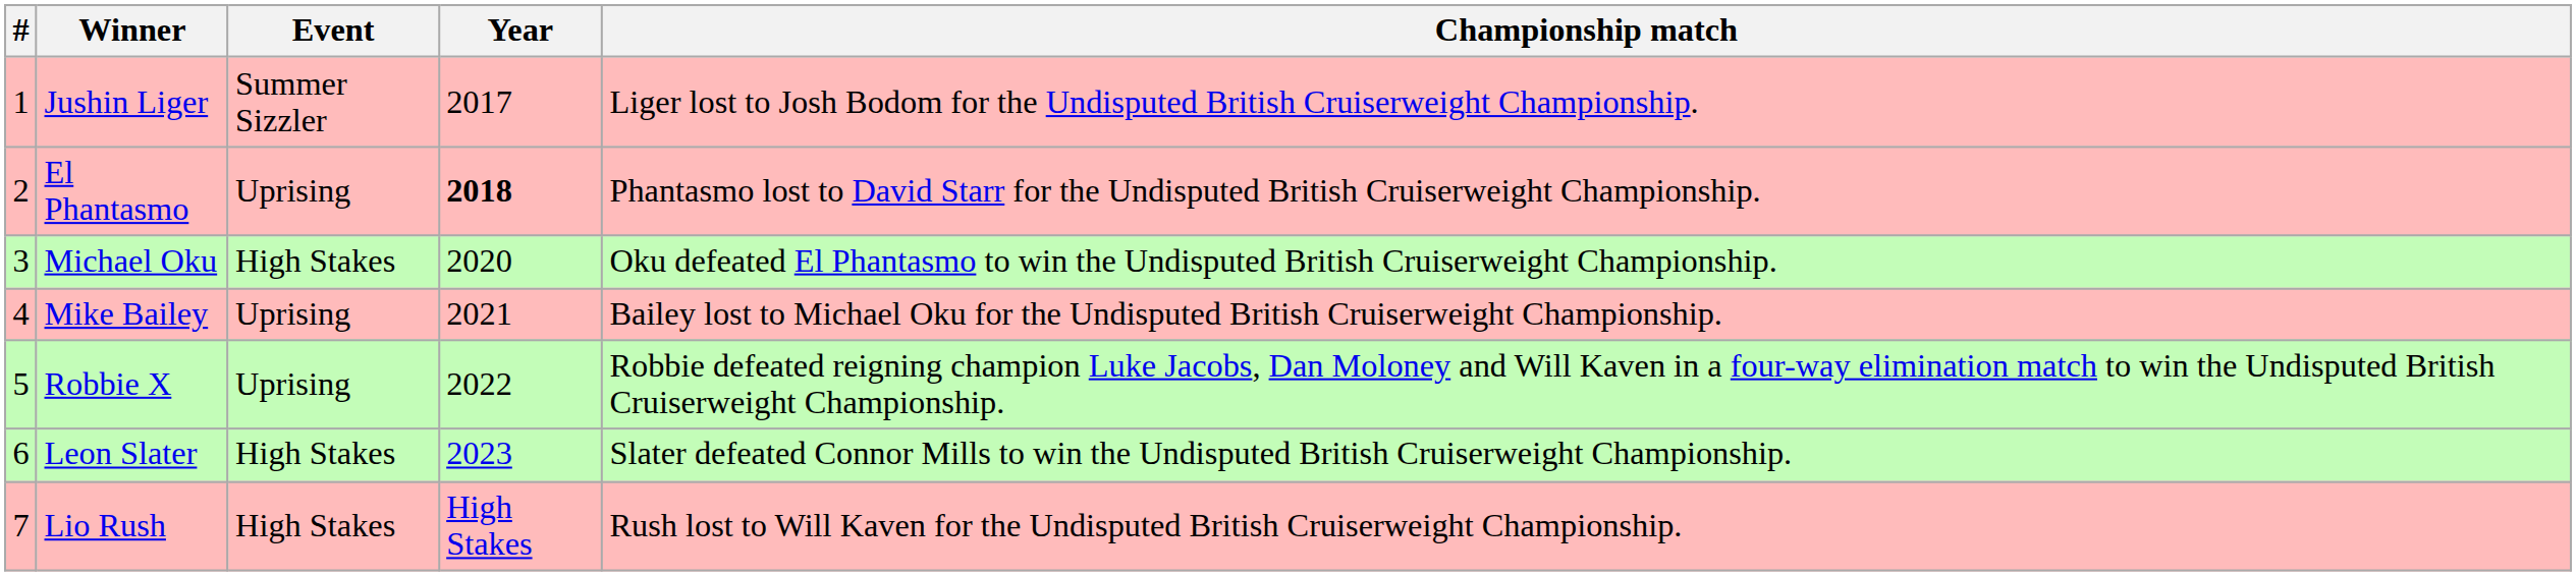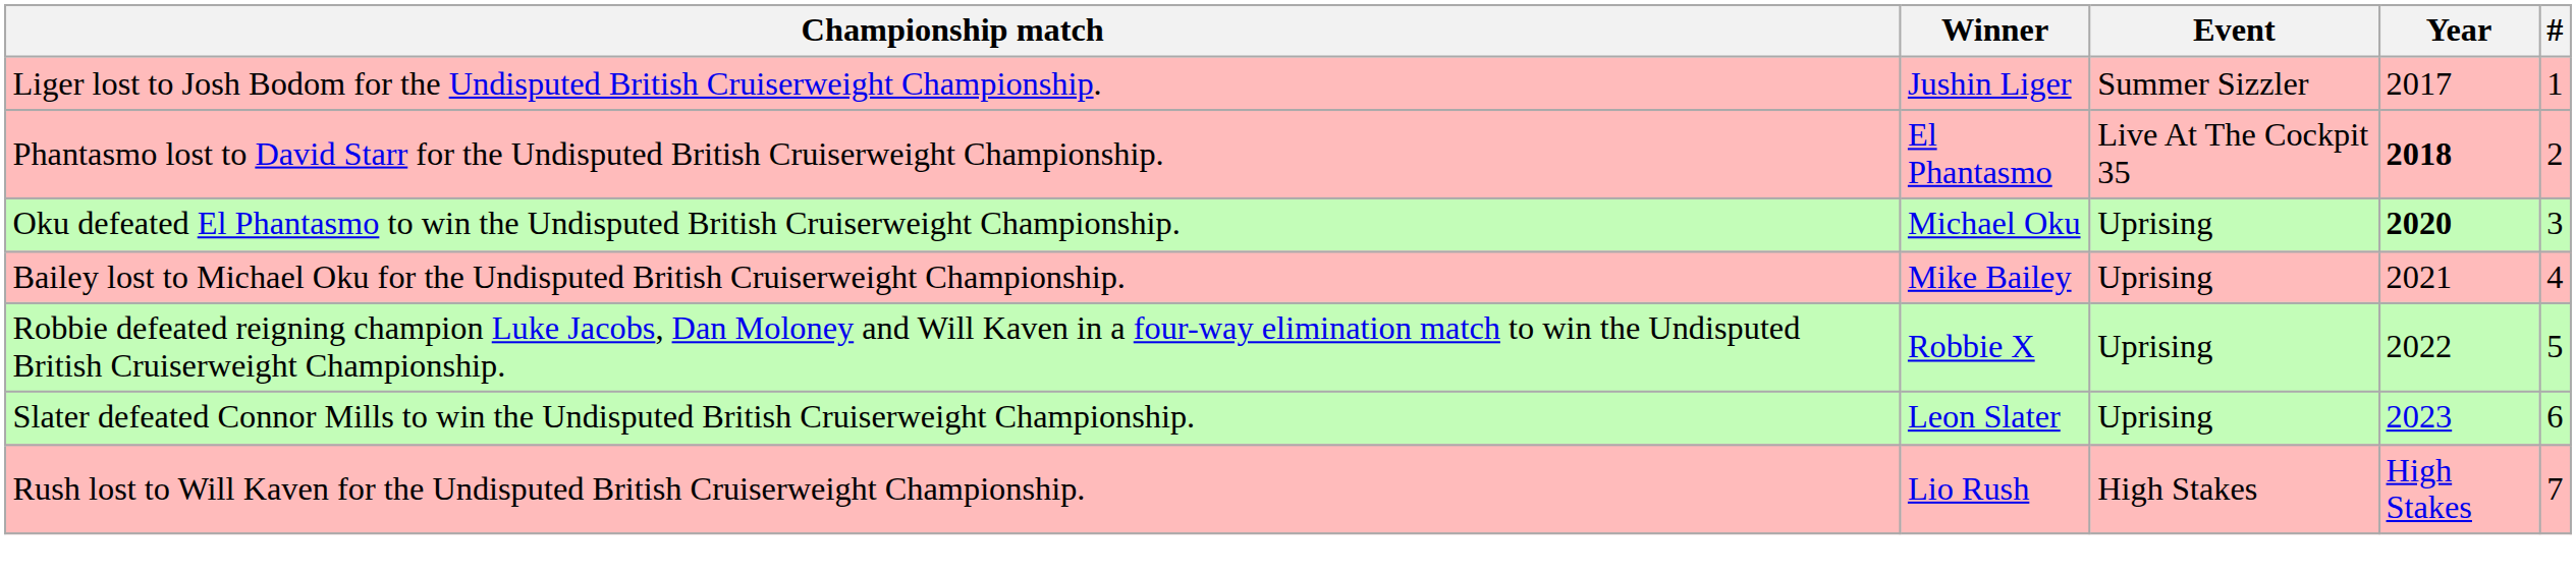 <table class="wikitable plainrowheaders sortable">
 <tr>
-<th>#</th>
+<th>Championship match</th>
 <th>Winner</th>
 <th>Event</th>
 <th>Year</th>
-<th>Championship match</th>
+<th>#</th>
 </tr>
 <tr style="background:#fbb;">
-<td>1</td>
+<td>Liger lost to Josh Bodom for the <a href='#'>Undisputed British Cruiserweight Championship</a>.</td>
 <td><a href='#'>Jushin Liger</a></td>
 <td>Summer Sizzler</td>
 <td>2017</td>
-<td>Liger lost to Josh Bodom for the <a href='#'>Undisputed British Cruiserweight Championship</a>.</td>
+<td>1</td>
 </tr>
 <tr style="background:#fbb;">
+<td>Phantasmo lost to <a href='#'>David Starr</a> for the Undisputed British Cruiserweight Championship.</td>
+<td><a href='#'>El Phantasmo</a></td>
+<td>Live At The Cockpit 35</td>
+<td><strong>2018</strong></td>
 <td>2</td>
-<td><a href='#'>El Phantasmo</a></td>
-<td>Uprising</td>
-<td><strong>2018</strong></td>
-<td>Phantasmo lost to <a href='#'>David Starr</a> for the Undisputed British Cruiserweight Championship.</td>
 </tr>
 <tr style="background:#c3fdb8;">
+<td>Oku defeated <a href='#'>El Phantasmo</a> to win the Undisputed British Cruiserweight Championship.</td>
+<td><a href='#'>Michael Oku</a></td>
+<td>Uprising</td>
+<td><strong>2020</strong></td>
 <td>3</td>
-<td><a href='#'>Michael Oku</a></td>
-<td>High Stakes</td>
-<td>2020</td>
-<td>Oku defeated <a href='#'>El Phantasmo</a> to win the Undisputed British Cruiserweight Championship.</td>
 </tr>
 <tr style="background:#fbb;">
-<td>4</td>
+<td>Bailey lost to Michael Oku for the Undisputed British Cruiserweight Championship.</td>
 <td><a href='#'>Mike Bailey</a></td>
 <td>Uprising</td>
 <td>2021</td>
-<td>Bailey lost to Michael Oku for the Undisputed British Cruiserweight Championship.</td>
+<td>4</td>
 </tr>
 <tr style="background:#c3fdb8;">
-<td>5</td>
+<td>Robbie defeated reigning champion <a href='#'>Luke Jacobs</a>, <a href='#'>Dan Moloney</a> and Will Kaven in a <a href='#'>four-way elimination match</a> to win the Undisputed British Cruiserweight Championship.</td>
 <td><a href='#'>Robbie X</a></td>
 <td>Uprising</td>
 <td>2022</td>
-<td>Robbie defeated reigning champion <a href='#'>Luke Jacobs</a>, <a href='#'>Dan Moloney</a> and Will Kaven in a <a href='#'>four-way elimination match</a> to win the Undisputed British Cruiserweight Championship.</td>
+<td>5</td>
 </tr>
 <tr style="background:#c3fdb8;">
+<td>Slater defeated Connor Mills to win the Undisputed British Cruiserweight Championship.</td>
+<td><a href='#'>Leon Slater</a></td>
+<td>Uprising</td>
+<td><a href='#'>2023</a></td>
 <td>6</td>
-<td><a href='#'>Leon Slater</a></td>
-<td>High Stakes</td>
-<td><a href='#'>2023</a></td>
-<td>Slater defeated Connor Mills to win the Undisputed British Cruiserweight Championship.</td>
 </tr>
 <tr style="background:#fbb;">
-<td>7</td>
+<td>Rush lost to Will Kaven for the Undisputed British Cruiserweight Championship.</td>
 <td><a href='#'>Lio Rush</a></td>
 <td>High Stakes</td>
 <td><a href='#'>High Stakes</a></td>
-<td>Rush lost to Will Kaven for the Undisputed British Cruiserweight Championship.</td>
+<td>7</td>
 </tr>
 </table>
